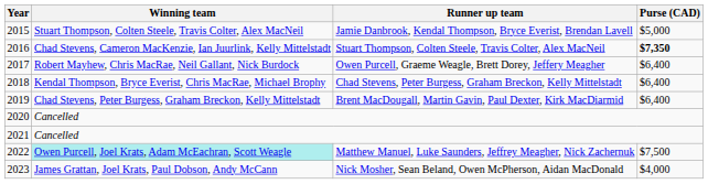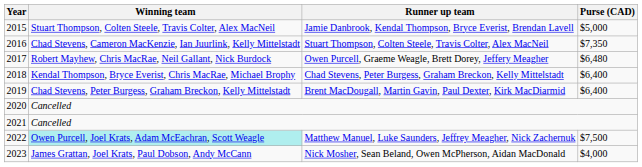 <table class="wikitable">
 <tr>
 <th scope="col">Year</th>
 <th scope="col">Winning team</th>
 <th scope="col">Runner up team</th>
 <th scope="col">Purse (CAD)</th>
 </tr>
 <tr>
 <td>2015</td>
 <td> <a href='#'>Stuart Thompson</a>, <a href='#'>Colten Steele</a>, <a href='#'>Travis Colter</a>, <a href='#'>Alex MacNeil</a></td>
 <td> <a href='#'>Jamie Danbrook</a>, <a href='#'>Kendal Thompson</a>, <a href='#'>Bryce Everist</a>, <a href='#'>Brendan Lavell</a></td>
 <td>$5,000</td>
 </tr>
 <tr>
 <td>2016</td>
 <td> <a href='#'>Chad Stevens</a>, <a href='#'>Cameron MacKenzie</a>, <a href='#'>Ian Juurlink</a>, <a href='#'>Kelly Mittelstadt</a></td>
 <td> <a href='#'>Stuart Thompson</a>, <a href='#'>Colten Steele</a>, <a href='#'>Travis Colter</a>, <a href='#'>Alex MacNeil</a></td>
-<td><strong>$7,350</strong></td>
+<td>$7,350</td>
 </tr>
 <tr>
 <td>2017</td>
 <td> <a href='#'>Robert Mayhew</a>, <a href='#'>Chris MacRae</a>, <a href='#'>Neil Gallant</a>, <a href='#'>Nick Burdock</a></td>
 <td> <a href='#'>Owen Purcell</a>, Graeme Weagle, Brett Dorey, <a href='#'>Jeffery Meagher</a></td>
-<td>$6,400</td>
+<td>$6,480</td>
 </tr>
 <tr>
 <td>2018</td>
 <td> <a href='#'>Kendal Thompson</a>, <a href='#'>Bryce Everist</a>, <a href='#'>Chris MacRae</a>, <a href='#'>Michael Brophy</a></td>
 <td> <a href='#'>Chad Stevens</a>, <a href='#'>Peter Burgess</a>, <a href='#'>Graham Breckon</a>, <a href='#'>Kelly Mittelstadt</a></td>
 <td>$6,400</td>
 </tr>
 <tr>
 <td>2019</td>
 <td> <a href='#'>Chad Stevens</a>, <a href='#'>Peter Burgess</a>, <a href='#'>Graham Breckon</a>, <a href='#'>Kelly Mittelstadt</a></td>
 <td> <a href='#'>Brent MacDougall</a>, <a href='#'>Martin Gavin</a>, <a href='#'>Paul Dexter</a>, <a href='#'>Kirk MacDiarmid</a></td>
 <td>$6,400</td>
 </tr>
 <tr>
 <td>2020</td>
 <td colspan="3"><em>Cancelled</em></td>
 </tr>
 <tr>
 <td>2021</td>
 <td colspan="3"><em>Cancelled</em></td>
 </tr>
 <tr>
 <td>2022</td>
 <td style="background: paleturquoise;"> <a href='#'>Owen Purcell</a>, <a href='#'>Joel Krats</a>, <a href='#'>Adam McEachran</a>, <a href='#'>Scott Weagle</a></td>
 <td> <a href='#'>Matthew Manuel</a>, <a href='#'>Luke Saunders</a>, <a href='#'>Jeffrey Meagher</a>, <a href='#'>Nick Zachernuk</a></td>
 <td>$7,500</td>
 </tr>
 <tr>
 <td>2023</td>
 <td> <a href='#'>James Grattan</a>, <a href='#'>Joel Krats</a>, <a href='#'>Paul Dobson</a>, <a href='#'>Andy McCann</a></td>
 <td> <a href='#'>Nick Mosher</a>, Sean Beland, Owen McPherson, Aidan MacDonald</td>
 <td>$4,000</td>
 </tr>
 </table>
